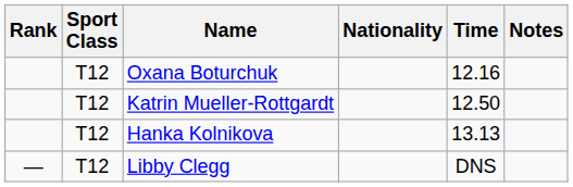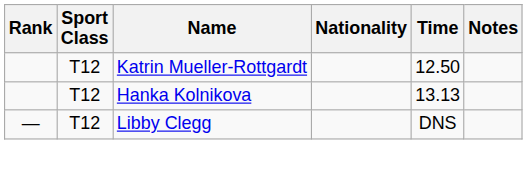 <table class="wikitable sortable" style="text-align:center">
 <tr>
 <th>Rank</th>
 <th>Sport<br>Class</th>
 <th>Name</th>
 <th>Nationality</th>
 <th>Time</th>
 <th>Notes</th>
-</tr>
-<tr>
-<td></td>
-<td>T12</td>
-<td align=left><a href='#'>Oxana Boturchuk</a></td>
-<td align=left></td>
-<td>12.16</td>
-<td></td>
 </tr>
 <tr>
 <td></td>
 <td>T12</td>
 <td align=left><a href='#'>Katrin Mueller-Rottgardt</a></td>
 <td align=left></td>
 <td>12.50</td>
 <td></td>
 </tr>
 <tr>
 <td></td>
 <td>T12</td>
 <td align=left><a href='#'>Hanka Kolnikova</a></td>
 <td align=left></td>
 <td>13.13</td>
 <td></td>
 </tr>
 <tr>
 <td>—</td>
 <td>T12</td>
 <td align=left><a href='#'>Libby Clegg</a></td>
 <td align=left></td>
 <td>DNS</td>
 <td></td>
 </tr>
 </table>
